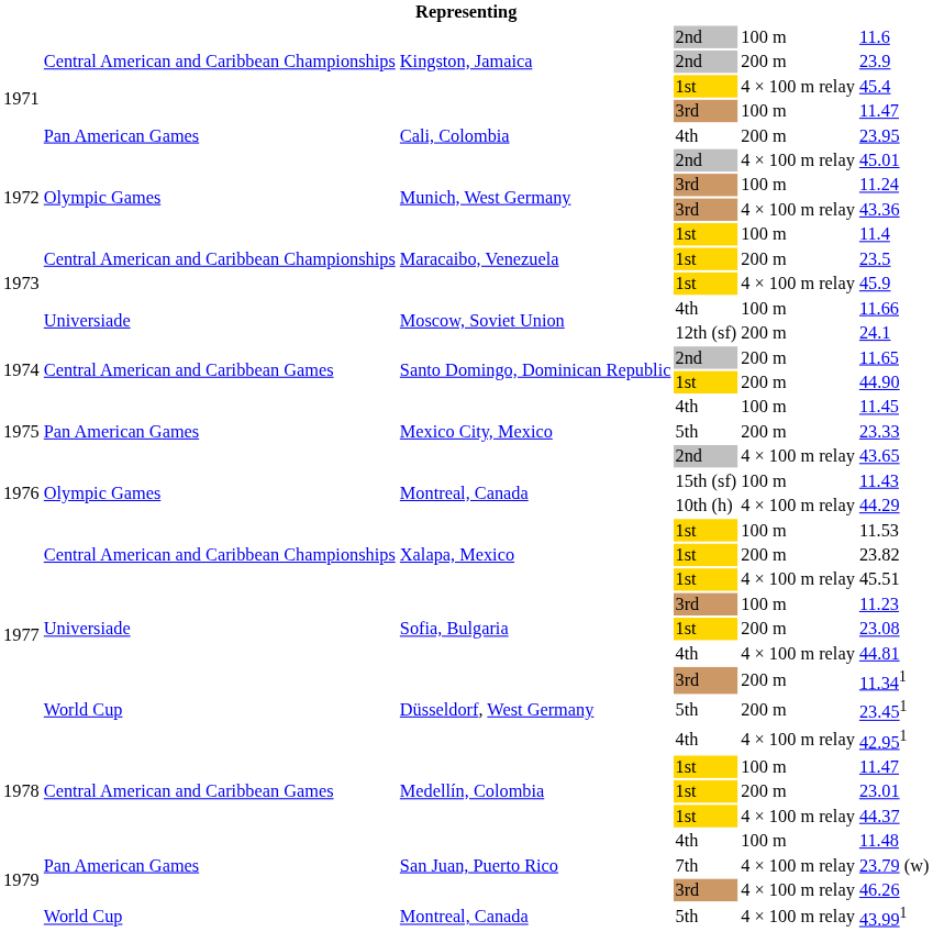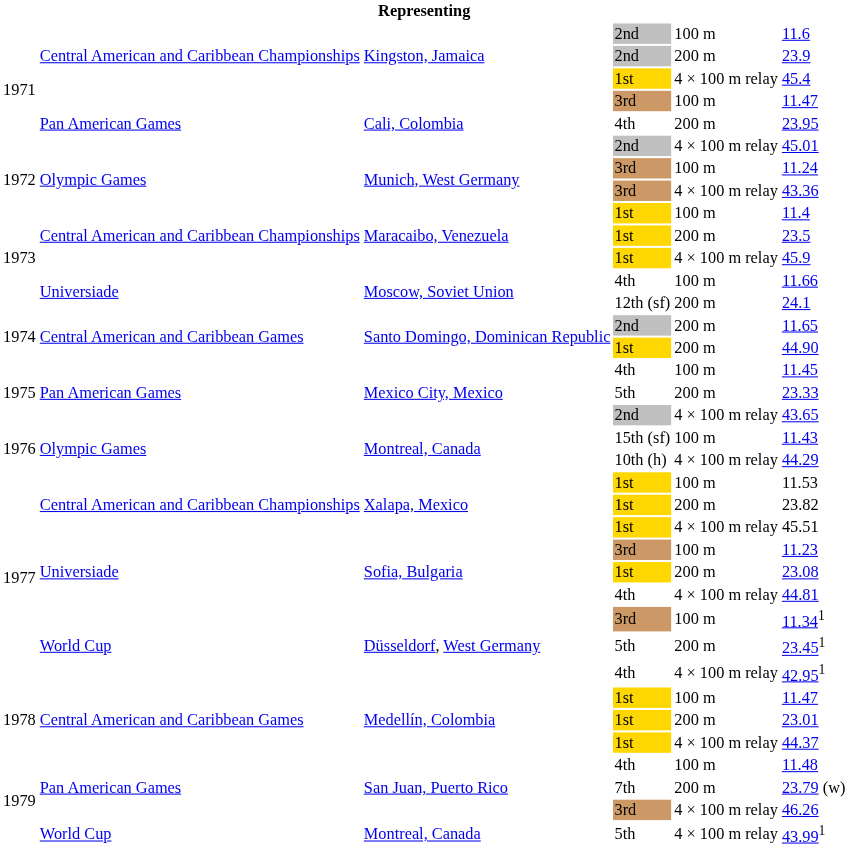 <table>
 <tr>
 <th colspan="6">Representing </th>
 </tr>
 <tr>
 <td rowspan=6>1971</td>
 <td rowspan=3><a href='#'>Central American and Caribbean Championships</a></td>
 <td rowspan=3><a href='#'>Kingston, Jamaica</a></td>
 <td bgcolor=silver>2nd</td>
 <td>100 m</td>
 <td><a href='#'>11.6</a></td>
 </tr>
 <tr>
 <td bgcolor=silver>2nd</td>
 <td>200 m</td>
 <td><a href='#'>23.9</a></td>
 </tr>
 <tr>
 <td bgcolor=gold>1st</td>
 <td>4 × 100 m relay</td>
 <td><a href='#'>45.4</a></td>
 </tr>
 <tr>
 <td rowspan=3><a href='#'>Pan American Games</a></td>
 <td rowspan=3><a href='#'>Cali, Colombia</a></td>
 <td bgcolor=cc9966>3rd</td>
 <td>100 m</td>
 <td><a href='#'>11.47</a></td>
 </tr>
 <tr>
 <td>4th</td>
 <td>200 m</td>
 <td><a href='#'>23.95</a></td>
 </tr>
 <tr>
 <td bgcolor=silver>2nd</td>
 <td>4 × 100 m relay</td>
 <td><a href='#'>45.01</a></td>
 </tr>
 <tr>
 <td rowspan=2>1972</td>
 <td rowspan=2><a href='#'>Olympic Games</a></td>
 <td rowspan=2><a href='#'>Munich, West Germany</a></td>
 <td bgcolor=cc9966>3rd</td>
 <td>100 m</td>
 <td><a href='#'>11.24</a></td>
 </tr>
 <tr>
 <td bgcolor=cc9966>3rd</td>
 <td>4 × 100 m relay</td>
 <td><a href='#'>43.36</a></td>
 </tr>
 <tr>
 <td rowspan=5>1973</td>
 <td rowspan=3><a href='#'>Central American and Caribbean Championships</a></td>
 <td rowspan=3><a href='#'>Maracaibo, Venezuela</a></td>
 <td bgcolor=gold>1st</td>
 <td>100 m</td>
 <td><a href='#'>11.4</a></td>
 </tr>
 <tr>
 <td bgcolor=gold>1st</td>
 <td>200 m</td>
 <td><a href='#'>23.5</a></td>
 </tr>
 <tr>
 <td bgcolor=gold>1st</td>
 <td>4 × 100 m relay</td>
 <td><a href='#'>45.9</a></td>
 </tr>
 <tr>
 <td rowspan=2><a href='#'>Universiade</a></td>
 <td rowspan=2><a href='#'>Moscow, Soviet Union</a></td>
 <td>4th</td>
 <td>100 m</td>
 <td><a href='#'>11.66</a></td>
 </tr>
 <tr>
 <td>12th (sf)</td>
 <td>200 m</td>
 <td><a href='#'>24.1</a></td>
 </tr>
 <tr>
 <td rowspan=2>1974</td>
 <td rowspan=2><a href='#'>Central American and Caribbean Games</a></td>
 <td rowspan=2><a href='#'>Santo Domingo, Dominican Republic</a></td>
 <td bgcolor=silver>2nd</td>
 <td>200 m</td>
 <td><a href='#'>11.65</a></td>
 </tr>
 <tr>
 <td bgcolor=gold>1st</td>
 <td>200 m</td>
 <td><a href='#'>44.90</a></td>
 </tr>
 <tr>
 <td rowspan=3>1975</td>
 <td rowspan=3><a href='#'>Pan American Games</a></td>
 <td rowspan=3><a href='#'>Mexico City, Mexico</a></td>
 <td>4th</td>
 <td>100 m</td>
 <td><a href='#'>11.45</a></td>
 </tr>
 <tr>
 <td>5th</td>
 <td>200 m</td>
 <td><a href='#'>23.33</a></td>
 </tr>
 <tr>
 <td bgcolor=silver>2nd</td>
 <td>4 × 100 m relay</td>
 <td><a href='#'>43.65</a></td>
 </tr>
 <tr>
 <td rowspan=2>1976</td>
 <td rowspan=2><a href='#'>Olympic Games</a></td>
 <td rowspan=2><a href='#'>Montreal, Canada</a></td>
 <td>15th (sf)</td>
 <td>100 m</td>
 <td><a href='#'>11.43</a></td>
 </tr>
 <tr>
 <td>10th (h)</td>
 <td>4 × 100 m relay</td>
 <td><a href='#'>44.29</a></td>
 </tr>
 <tr>
 <td rowspan=9>1977</td>
 <td rowspan=3><a href='#'>Central American and Caribbean Championships</a></td>
 <td rowspan=3><a href='#'>Xalapa, Mexico</a></td>
 <td bgcolor=gold>1st</td>
 <td>100 m</td>
 <td>11.53</td>
 </tr>
 <tr>
 <td bgcolor=gold>1st</td>
 <td>200 m</td>
 <td>23.82</td>
 </tr>
 <tr>
 <td bgcolor=gold>1st</td>
 <td>4 × 100 m relay</td>
 <td>45.51</td>
 </tr>
 <tr>
 <td rowspan=3><a href='#'>Universiade</a></td>
 <td rowspan=3><a href='#'>Sofia, Bulgaria</a></td>
 <td bgcolor=cc9966>3rd</td>
 <td>100 m</td>
 <td><a href='#'>11.23</a></td>
 </tr>
 <tr>
 <td bgcolor=gold>1st</td>
 <td>200 m</td>
 <td><a href='#'>23.08</a></td>
 </tr>
 <tr>
 <td>4th</td>
 <td>4 × 100 m relay</td>
 <td><a href='#'>44.81</a></td>
 </tr>
 <tr>
 <td rowspan=3><a href='#'>World Cup</a></td>
 <td rowspan=3><a href='#'>Düsseldorf</a>, <a href='#'>West Germany</a></td>
 <td bgcolor=cc9966>3rd</td>
-<td>200 m</td>
+<td>100 m</td>
 <td><a href='#'>11.34</a><sup>1</sup></td>
 </tr>
 <tr>
 <td>5th</td>
 <td>200 m</td>
 <td><a href='#'>23.45</a><sup>1</sup></td>
 </tr>
 <tr>
 <td>4th</td>
 <td>4 × 100 m relay</td>
 <td><a href='#'>42.95</a><sup>1</sup></td>
 </tr>
 <tr>
 <td rowspan=3>1978</td>
 <td rowspan=3><a href='#'>Central American and Caribbean Games</a></td>
 <td rowspan=3><a href='#'>Medellín, Colombia</a></td>
 <td bgcolor=gold>1st</td>
 <td>100 m</td>
 <td><a href='#'>11.47</a></td>
 </tr>
 <tr>
 <td bgcolor=gold>1st</td>
 <td>200 m</td>
 <td><a href='#'>23.01</a></td>
 </tr>
 <tr>
 <td bgcolor=gold>1st</td>
 <td>4 × 100 m relay</td>
 <td><a href='#'>44.37</a></td>
 </tr>
 <tr>
 <td rowspan=4>1979</td>
 <td rowspan=3><a href='#'>Pan American Games</a></td>
 <td rowspan=3><a href='#'>San Juan, Puerto Rico</a></td>
 <td>4th</td>
 <td>100 m</td>
 <td><a href='#'>11.48</a></td>
 </tr>
 <tr>
 <td>7th</td>
-<td>4 × 100 m relay</td>
+<td>200 m</td>
 <td><a href='#'>23.79</a> (w)</td>
 </tr>
 <tr>
 <td bgcolor=cc9966>3rd</td>
 <td>4 × 100 m relay</td>
 <td><a href='#'>46.26</a></td>
 </tr>
 <tr>
 <td><a href='#'>World Cup</a></td>
 <td><a href='#'>Montreal, Canada</a></td>
 <td>5th</td>
 <td>4 × 100 m relay</td>
 <td><a href='#'>43.99</a><sup>1</sup></td>
 </tr>
 </table>
